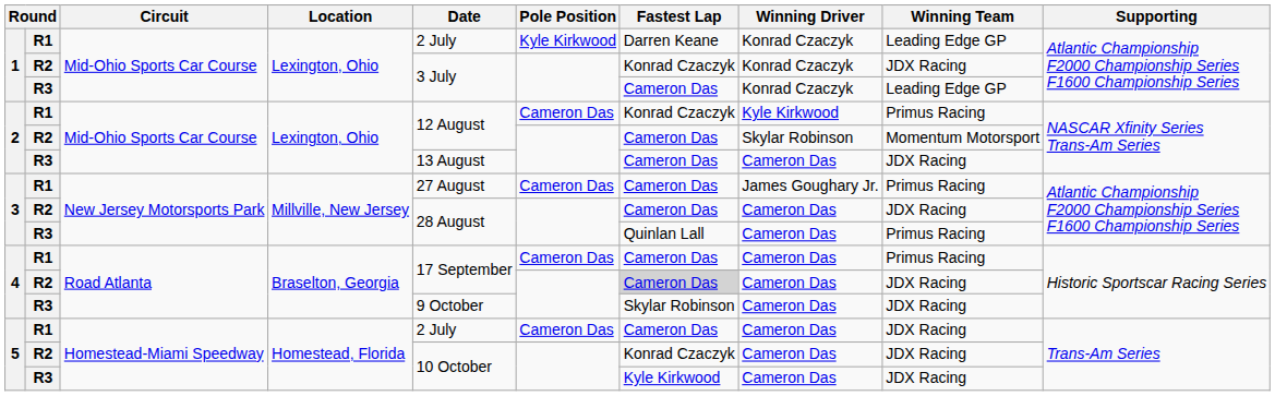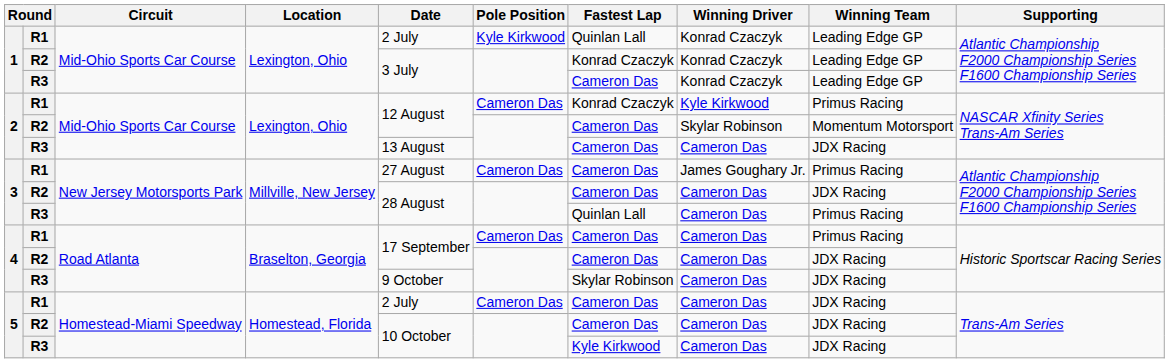 <table class="wikitable" style="font-size: 85%">
 <tr>
 <th colspan=2>Round</th>
 <th>Circuit</th>
 <th>Location</th>
 <th>Date</th>
 <th>Pole Position</th>
 <th>Fastest Lap</th>
 <th>Winning Driver</th>
 <th>Winning Team</th>
 <th>Supporting</th>
 </tr>
 <tr>
 <th rowspan=3>1</th>
 <th>R1</th>
 <td rowspan=3 nowrap><a href='#'>Mid-Ohio Sports Car Course</a></td>
 <td rowspan=3><a href='#'>Lexington, Ohio</a></td>
 <td>2 July</td>
 <td nowrap> <a href='#'>Kyle Kirkwood</a></td>
-<td> Darren Keane</td>
+<td> Quinlan Lall</td>
 <td> Konrad Czaczyk</td>
 <td nowrap>Leading Edge GP</td>
 <td rowspan=3 nowrap><em><a href='#'>Atlantic Championship</a></em> <br> <em><a href='#'>F2000 Championship Series</a></em> <br> <em><a href='#'>F1600 Championship Series</a></em></td>
 </tr>
 <tr>
 <th>R2</th>
 <td rowspan=2>3 July</td>
 <td rowspan=2></td>
 <td nowrap> Konrad Czaczyk</td>
 <td nowrap> Konrad Czaczyk</td>
-<td>JDX Racing</td>
+<td>Leading Edge GP</td>
 </tr>
 <tr>
 <th>R3</th>
 <td> <a href='#'>Cameron Das</a></td>
 <td> Konrad Czaczyk</td>
 <td>Leading Edge GP</td>
 </tr>
 <tr>
 <th rowspan=3>2</th>
 <th>R1</th>
 <td rowspan=3><a href='#'>Mid-Ohio Sports Car Course</a></td>
 <td rowspan=3><a href='#'>Lexington, Ohio</a></td>
 <td rowspan=2>12 August</td>
 <td> <a href='#'>Cameron Das</a></td>
 <td> Konrad Czaczyk</td>
 <td nowrap> <a href='#'>Kyle Kirkwood</a></td>
 <td>Primus Racing</td>
 <td rowspan=3><em><a href='#'>NASCAR Xfinity Series</a></em><br><em><a href='#'>Trans-Am Series</a></em></td>
 </tr>
 <tr>
 <th>R2</th>
 <td rowspan=2></td>
 <td> <a href='#'>Cameron Das</a></td>
 <td> Skylar Robinson</td>
 <td nowrap>Momentum Motorsport</td>
 </tr>
 <tr>
 <th>R3</th>
 <td>13 August</td>
 <td> <a href='#'>Cameron Das</a></td>
 <td> <a href='#'>Cameron Das</a></td>
 <td>JDX Racing</td>
 </tr>
 <tr>
 <th rowspan=3>3</th>
 <th>R1</th>
 <td rowspan=3 nowrap><a href='#'>New Jersey Motorsports Park</a></td>
 <td rowspan=3 nowrap><a href='#'>Millville, New Jersey</a></td>
 <td>27 August</td>
 <td> <a href='#'>Cameron Das</a></td>
 <td> <a href='#'>Cameron Das</a></td>
 <td nowrap> James Goughary Jr.</td>
 <td>Primus Racing</td>
 <td rowspan=3><em><a href='#'>Atlantic Championship</a></em> <br> <em><a href='#'>F2000 Championship Series</a></em> <br> <em><a href='#'>F1600 Championship Series</a></em></td>
 </tr>
 <tr>
 <th>R2</th>
 <td rowspan=2>28 August</td>
 <td rowspan=2></td>
 <td> <a href='#'>Cameron Das</a></td>
 <td> <a href='#'>Cameron Das</a></td>
 <td>JDX Racing</td>
 </tr>
 <tr>
 <th>R3</th>
 <td> Quinlan Lall</td>
 <td> <a href='#'>Cameron Das</a></td>
 <td>Primus Racing</td>
 </tr>
 <tr>
 <th rowspan=3>4</th>
 <th>R1</th>
 <td rowspan=3><a href='#'>Road Atlanta</a></td>
 <td rowspan=3><a href='#'>Braselton, Georgia</a></td>
 <td rowspan=2>17 September</td>
 <td> <a href='#'>Cameron Das</a></td>
 <td> <a href='#'>Cameron Das</a></td>
 <td> <a href='#'>Cameron Das</a></td>
 <td>Primus Racing</td>
 <td rowspan=3 nowrap><em>Historic Sportscar Racing Series</em></td>
 </tr>
 <tr>
 <th>R2</th>
 <td rowspan=2></td>
-<td style="background: lightgrey;"> <a href='#'>Cameron Das</a></td>
+<td> <a href='#'>Cameron Das</a></td>
 <td> <a href='#'>Cameron Das</a></td>
 <td>JDX Racing</td>
 </tr>
 <tr>
 <th>R3</th>
 <td>9 October</td>
 <td> Skylar Robinson</td>
 <td> <a href='#'>Cameron Das</a></td>
 <td>JDX Racing</td>
 </tr>
 <tr>
 <th rowspan=3>5</th>
 <th>R1</th>
 <td rowspan=3 nowrap><a href='#'>Homestead-Miami Speedway</a></td>
 <td rowspan=3 nowrap><a href='#'>Homestead, Florida</a></td>
 <td>2 July</td>
 <td> <a href='#'>Cameron Das</a></td>
 <td> <a href='#'>Cameron Das</a></td>
 <td> <a href='#'>Cameron Das</a></td>
 <td>JDX Racing</td>
 <td rowspan=3><em><a href='#'>Trans-Am Series</a></em></td>
 </tr>
 <tr>
 <th>R2</th>
 <td rowspan=2>10 October</td>
 <td rowspan=2></td>
-<td> Konrad Czaczyk</td>
+<td> <a href='#'>Cameron Das</a></td>
 <td> <a href='#'>Cameron Das</a></td>
 <td>JDX Racing</td>
 </tr>
 <tr>
 <th>R3</th>
 <td nowrap> <a href='#'>Kyle Kirkwood</a></td>
 <td> <a href='#'>Cameron Das</a></td>
 <td>JDX Racing</td>
 </tr>
 </table>
